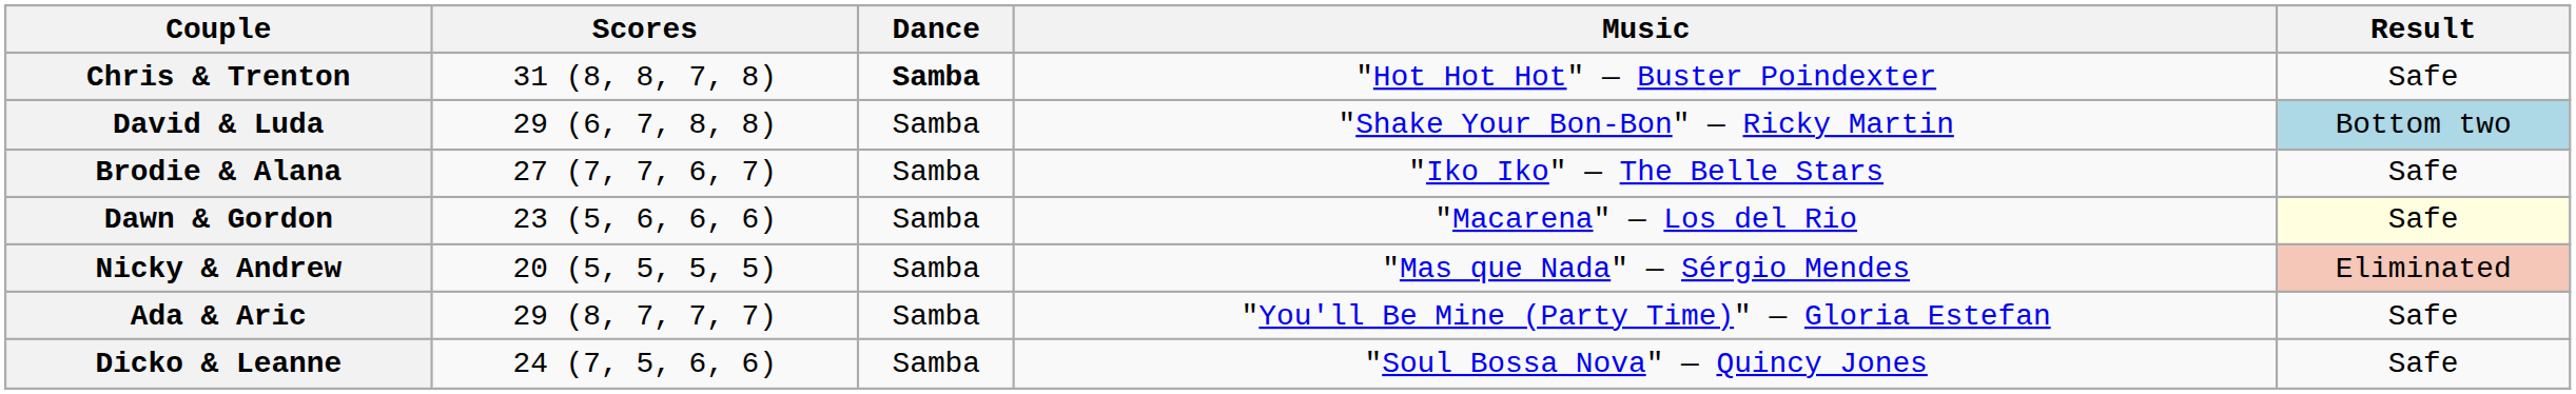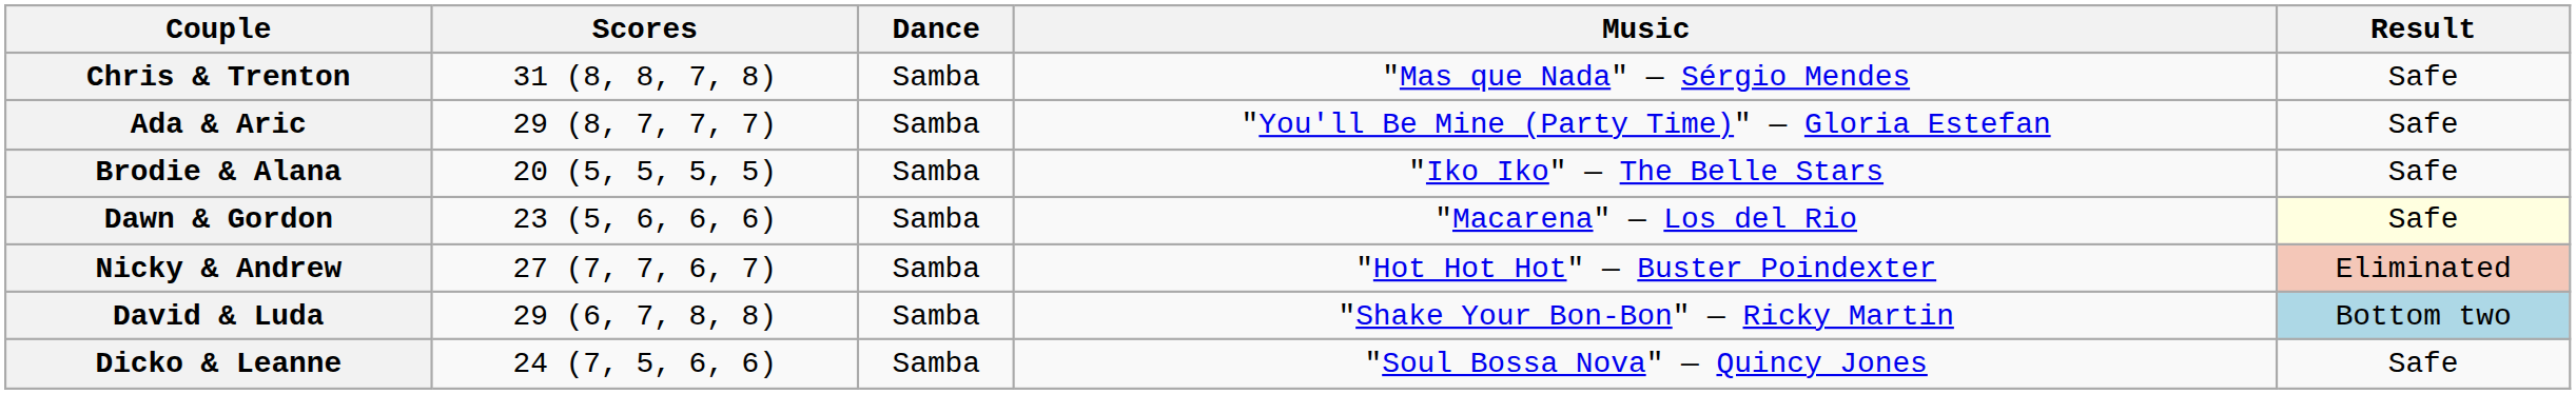 <table class="wikitable sortable" style="text-align:center; width: 90%">
 <tr>
 <th scope="col">Couple</th>
 <th scope="col">Scores</th>
 <th scope="col" class="unsortable">Dance</th>
 <th scope="col" class="unsortable">Music</th>
 <th scope="col" class="unsortable">Result</th>
 </tr>
 <tr>
 <th scope="row">Chris & Trenton</th>
 <td>31 (8, 8, 7, 8)</td>
-<td><strong>Samba</strong></td>
-<td>"<a href='#'>Hot Hot Hot</a>" — <a href='#'>Buster Poindexter</a></td>
+<td>Samba</td>
+<td>"<a href='#'>Mas que Nada</a>" — <a href='#'>Sérgio Mendes</a></td>
 <td>Safe</td>
 </tr>
 <tr>
-<th scope="row">David & Luda</th>
-<td>29 (6, 7, 8, 8)</td>
+<th scope="row">Ada & Aric</th>
+<td>29 (8, 7, 7, 7)</td>
 <td>Samba</td>
-<td>"<a href='#'>Shake Your Bon-Bon</a>" — <a href='#'>Ricky Martin</a></td>
-<td bgcolor="lightblue">Bottom two</td>
+<td>"<a href='#'>You'll Be Mine (Party Time)</a>" — <a href='#'>Gloria Estefan</a></td>
+<td>Safe</td>
 </tr>
 <tr>
 <th scope="row">Brodie & Alana</th>
-<td>27 (7, 7, 6, 7)</td>
+<td>20 (5, 5, 5, 5)</td>
 <td>Samba</td>
 <td>"<a href='#'>Iko Iko</a>" — <a href='#'>The Belle Stars</a></td>
 <td>Safe</td>
 </tr>
 <tr>
 <th scope="row">Dawn & Gordon</th>
 <td>23 (5, 6, 6, 6)</td>
 <td>Samba</td>
 <td>"<a href='#'>Macarena</a>" — <a href='#'>Los del Rio</a></td>
 <td style="background: lightyellow;">Safe</td>
 </tr>
 <tr>
 <th scope="row">Nicky & Andrew</th>
-<td>20 (5, 5, 5, 5)</td>
+<td>27 (7, 7, 6, 7)</td>
 <td>Samba</td>
-<td>"<a href='#'>Mas que Nada</a>" — <a href='#'>Sérgio Mendes</a></td>
+<td>"<a href='#'>Hot Hot Hot</a>" — <a href='#'>Buster Poindexter</a></td>
 <td bgcolor="f4c7b8">Eliminated</td>
 </tr>
 <tr>
-<th scope="row">Ada & Aric</th>
-<td>29 (8, 7, 7, 7)</td>
+<th scope="row">David & Luda</th>
+<td>29 (6, 7, 8, 8)</td>
 <td>Samba</td>
-<td>"<a href='#'>You'll Be Mine (Party Time)</a>" — <a href='#'>Gloria Estefan</a></td>
-<td>Safe</td>
+<td>"<a href='#'>Shake Your Bon-Bon</a>" — <a href='#'>Ricky Martin</a></td>
+<td bgcolor="lightblue">Bottom two</td>
 </tr>
 <tr>
 <th scope="row">Dicko & Leanne</th>
 <td>24 (7, 5, 6, 6)</td>
 <td>Samba</td>
 <td>"<a href='#'>Soul Bossa Nova</a>" — <a href='#'>Quincy Jones</a></td>
 <td>Safe</td>
 </tr>
 </table>
